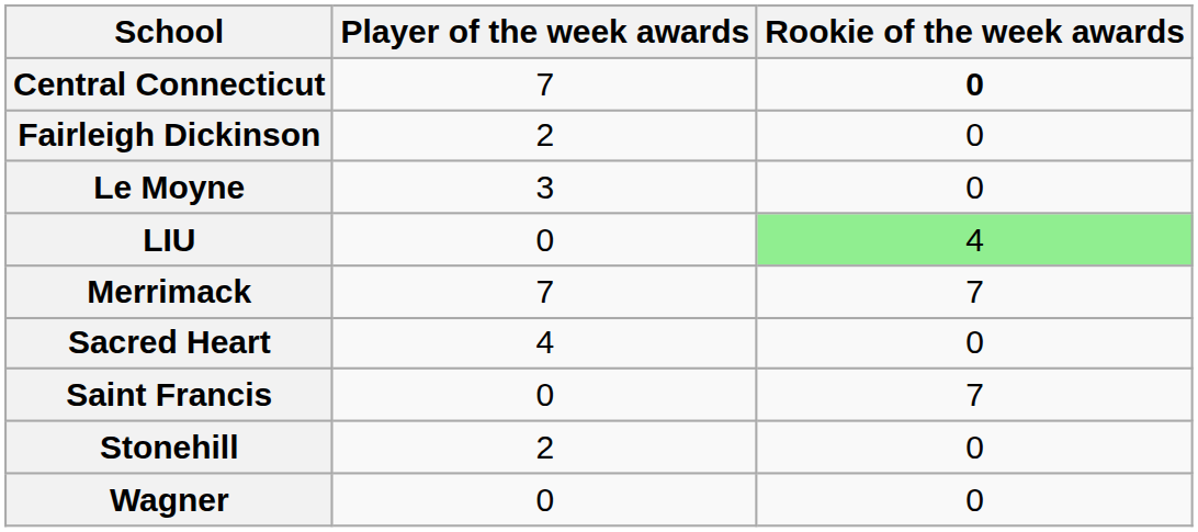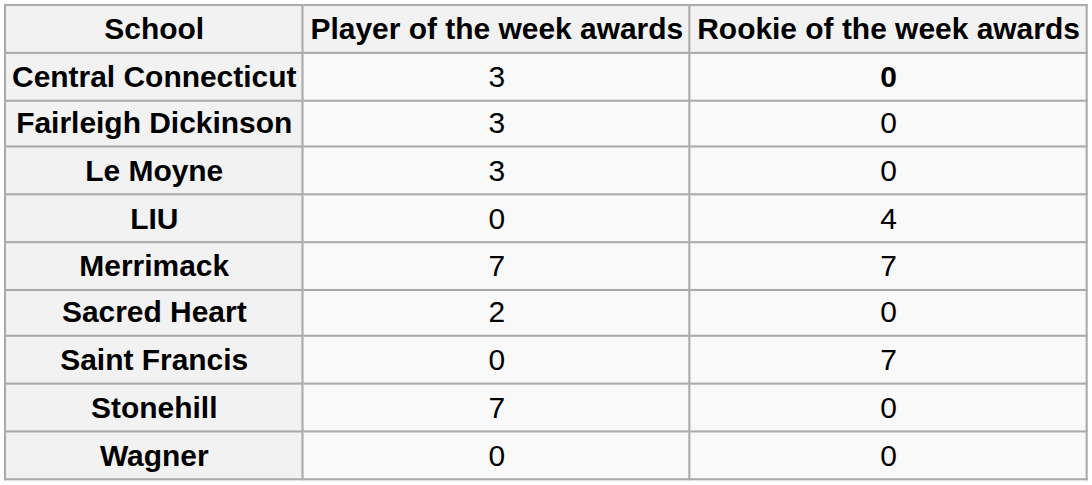 <table class="wikitable sortable" style="text-align: center;font-size:90%;">
 <tr>
 <th>School</th>
 <th>Player of the week awards</th>
 <th>Rookie of the week awards</th>
 </tr>
 <tr>
 <th style=>Central Connecticut</th>
-<td>7</td>
+<td>3</td>
 <td><strong>0</strong></td>
 </tr>
 <tr>
 <th style=>Fairleigh Dickinson</th>
-<td>2</td>
+<td>3</td>
 <td>0</td>
 </tr>
 <tr>
 <th style=>Le Moyne</th>
 <td>3</td>
 <td>0</td>
 </tr>
 <tr>
 <th style=>LIU</th>
 <td>0</td>
-<td style="background: lightgreen;">4</td>
+<td>4</td>
 </tr>
 <tr>
 <th style=>Merrimack</th>
 <td>7</td>
 <td>7</td>
 </tr>
 <tr>
 <th style=>Sacred Heart</th>
-<td>4</td>
+<td>2</td>
 <td>0</td>
 </tr>
 <tr>
 <th style=>Saint Francis</th>
 <td>0</td>
 <td>7</td>
 </tr>
 <tr>
 <th style=>Stonehill</th>
-<td>2</td>
+<td>7</td>
 <td>0</td>
 </tr>
 <tr>
 <th style=>Wagner</th>
 <td>0</td>
 <td>0</td>
 </tr>
 </table>
